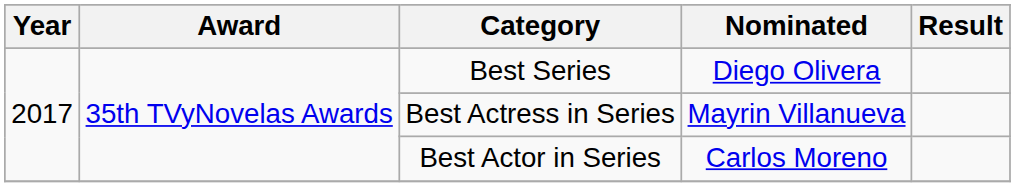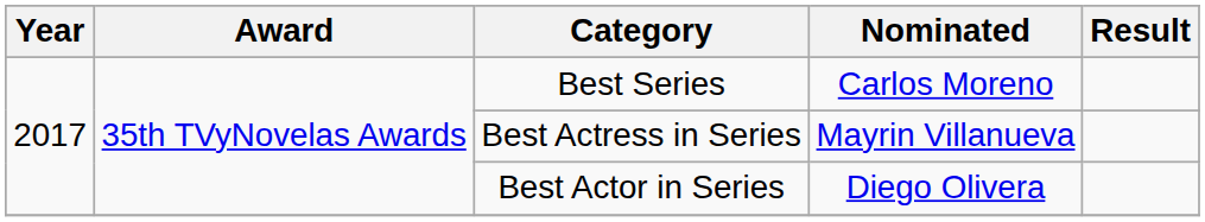 <table class="wikitable plainrowheaders" style="text-align:center;">
 <tr>
 <th scope="col">Year</th>
 <th scope="col">Award</th>
 <th scope="col">Category</th>
 <th scope="col">Nominated</th>
 <th scope="col">Result</th>
 </tr>
 <tr>
 <td rowspan=3>2017</td>
 <td rowspan=3><a href='#'>35th TVyNovelas Awards</a></td>
 <td>Best Series</td>
-<td><a href='#'>Diego Olivera</a></td>
+<td><a href='#'>Carlos Moreno</a></td>
 <td></td>
 </tr>
 <tr>
 <td>Best Actress in Series</td>
 <td><a href='#'>Mayrin Villanueva</a></td>
 <td></td>
 </tr>
 <tr>
 <td>Best Actor in Series</td>
-<td><a href='#'>Carlos Moreno</a></td>
+<td><a href='#'>Diego Olivera</a></td>
 <td></td>
 </tr>
 <tr>
 </tr>
 </table>
